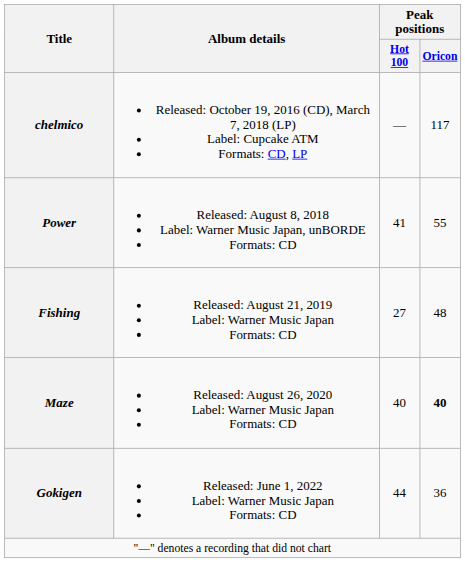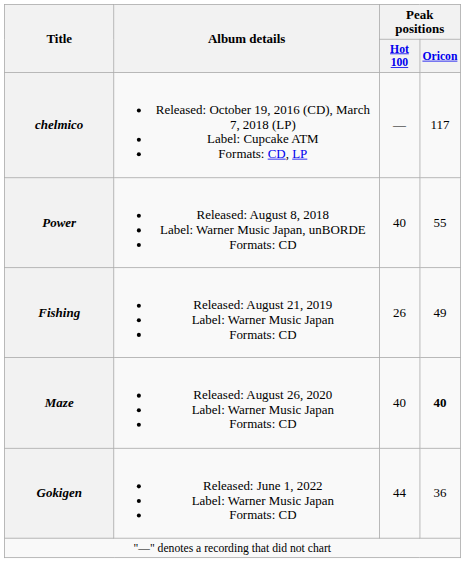 <table class="wikitable plainrowheaders" style="text-align:center;">
 <tr>
 <th scope="col" rowspan="2" style="width:8em;">Title</th>
 <th scope="col" rowspan="2" style="width:20em;">Album details</th>
 <th colspan="2">Peak positions</th>
 </tr>
 <tr>
 <th scope="col" style="width:3em;font-size:90%;"><a href='#'>Hot 100</a><br></th>
 <th scope="col" style="width:3em;font-size:90%;"><a href='#'>Oricon</a><br></th>
 </tr>
 <tr>
 <th scope="row"><em>chelmico</em></th>
 <td><br><ul><li>Released: October 19, 2016 (CD), March 7, 2018 (LP)</li><li>Label: Cupcake ATM</li><li>Formats: <a href='#'>CD</a>, <a href='#'>LP</a></li></ul></td>
 <td>—</td>
 <td>117</td>
 </tr>
 <tr>
 <th scope="row"><em>Power</em></th>
 <td><br><ul><li>Released: August 8, 2018</li><li>Label: Warner Music Japan, unBORDE</li><li>Formats: CD</li></ul></td>
-<td>41</td>
+<td>40</td>
 <td>55</td>
 </tr>
 <tr>
 <th scope="row"><em>Fishing</em></th>
 <td><br><ul><li>Released: August 21, 2019</li><li>Label: Warner Music Japan</li><li>Formats: CD</li></ul></td>
-<td>27</td>
-<td>48</td>
+<td>26</td>
+<td>49</td>
 </tr>
 <tr>
 <th scope="row"><em>Maze</em></th>
 <td><br><ul><li>Released: August 26, 2020</li><li>Label: Warner Music Japan</li><li>Formats: CD</li></ul></td>
 <td>40</td>
 <td><strong>40</strong></td>
 </tr>
 <tr>
 <th scope="row"><em>Gokigen</em></th>
 <td><br><ul><li>Released: June 1, 2022</li><li>Label: Warner Music Japan</li><li>Formats: CD</li></ul></td>
 <td>44</td>
 <td>36</td>
 </tr>
 <tr>
 <td colspan="4" style="font-size:90%">"—" denotes a recording that did not chart</td>
 </tr>
 </table>
